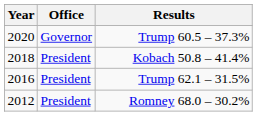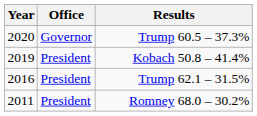 <table class=wikitable>
 <tr>
 <th width="30">Year</th>
 <th width="60">Office</th>
 <th width="180">Results</th>
 </tr>
 <tr>
 <td>2020</td>
 <td><a href='#'>Governor</a></td>
 <td align="right" ><a href='#'>Trump</a> 60.5 – 37.3%</td>
 </tr>
 <tr>
-<td>2018</td>
+<td>2019</td>
 <td><a href='#'>President</a></td>
 <td align="right" ><a href='#'>Kobach</a> 50.8 – 41.4%</td>
 </tr>
 <tr>
 <td>2016</td>
 <td><a href='#'>President</a></td>
 <td align="right" ><a href='#'>Trump</a> 62.1 – 31.5%</td>
 </tr>
 <tr>
-<td>2012</td>
+<td>2011</td>
 <td><a href='#'>President</a></td>
 <td align="right" ><a href='#'>Romney</a> 68.0 – 30.2%</td>
 </tr>
 </table>
